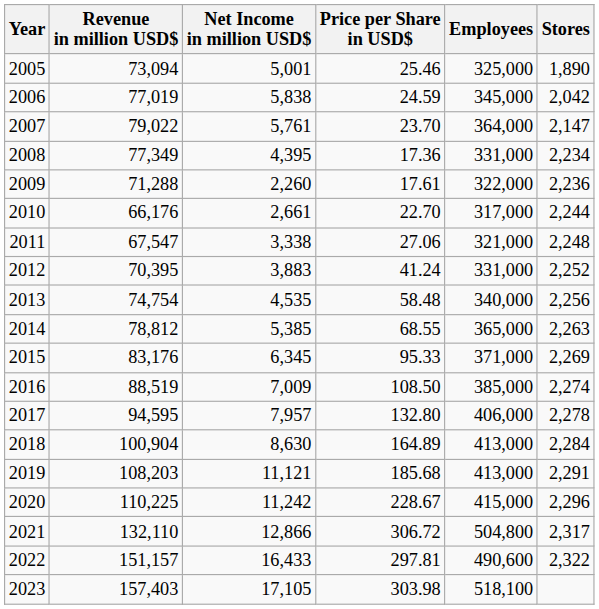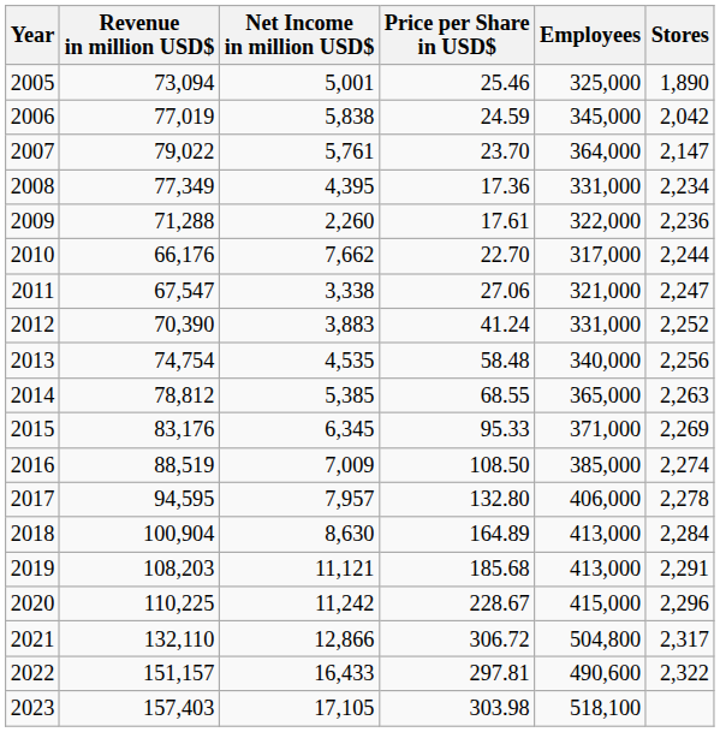 <table class="wikitable float-left" style="text-align: right;">
 <tr>
 <th>Year</th>
 <th>Revenue<br>in million USD$</th>
 <th>Net Income<br>in million USD$</th>
 <th>Price per Share<br>in USD$</th>
 <th>Employees</th>
 <th>Stores</th>
 </tr>
 <tr>
 <td>2005</td>
 <td>73,094</td>
 <td>5,001</td>
 <td>25.46</td>
 <td>325,000</td>
 <td>1,890</td>
 </tr>
 <tr>
 <td>2006</td>
 <td>77,019</td>
 <td>5,838</td>
 <td>24.59</td>
 <td>345,000</td>
 <td>2,042</td>
 </tr>
 <tr>
 <td>2007</td>
 <td>79,022</td>
 <td>5,761</td>
 <td>23.70</td>
 <td>364,000</td>
 <td>2,147</td>
 </tr>
 <tr>
 <td>2008</td>
 <td>77,349</td>
 <td>4,395</td>
 <td>17.36</td>
 <td>331,000</td>
 <td>2,234</td>
 </tr>
 <tr>
 <td>2009</td>
 <td>71,288</td>
 <td>2,260</td>
 <td>17.61</td>
 <td>322,000</td>
 <td>2,236</td>
 </tr>
 <tr>
 <td>2010</td>
 <td>66,176</td>
-<td>2,661</td>
+<td>7,662</td>
 <td>22.70</td>
 <td>317,000</td>
 <td>2,244</td>
 </tr>
 <tr>
 <td>2011</td>
 <td>67,547</td>
 <td>3,338</td>
 <td>27.06</td>
 <td>321,000</td>
-<td>2,248</td>
+<td>2,247</td>
 </tr>
 <tr>
 <td>2012</td>
-<td>70,395</td>
+<td>70,390</td>
 <td>3,883</td>
 <td>41.24</td>
 <td>331,000</td>
 <td>2,252</td>
 </tr>
 <tr>
 <td>2013</td>
 <td>74,754</td>
 <td>4,535</td>
 <td>58.48</td>
 <td>340,000</td>
 <td>2,256</td>
 </tr>
 <tr>
 <td>2014</td>
 <td>78,812</td>
 <td>5,385</td>
 <td>68.55</td>
 <td>365,000</td>
 <td>2,263</td>
 </tr>
 <tr>
 <td>2015</td>
 <td>83,176</td>
 <td>6,345</td>
 <td>95.33</td>
 <td>371,000</td>
 <td>2,269</td>
 </tr>
 <tr>
 <td>2016</td>
 <td>88,519</td>
 <td>7,009</td>
 <td>108.50</td>
 <td>385,000</td>
 <td>2,274</td>
 </tr>
 <tr>
 <td>2017</td>
 <td>94,595</td>
 <td>7,957</td>
 <td>132.80</td>
 <td>406,000</td>
 <td>2,278</td>
 </tr>
 <tr>
 <td>2018</td>
 <td>100,904</td>
 <td>8,630</td>
 <td>164.89</td>
 <td>413,000</td>
 <td>2,284</td>
 </tr>
 <tr>
 <td>2019</td>
 <td>108,203</td>
 <td>11,121</td>
 <td>185.68</td>
 <td>413,000</td>
 <td>2,291</td>
 </tr>
 <tr>
 <td>2020</td>
 <td>110,225</td>
 <td>11,242</td>
 <td>228.67</td>
 <td>415,000</td>
 <td>2,296</td>
 </tr>
 <tr>
 <td>2021</td>
 <td>132,110</td>
 <td>12,866</td>
 <td>306.72</td>
 <td>504,800</td>
 <td>2,317</td>
 </tr>
 <tr>
 <td>2022</td>
 <td>151,157</td>
 <td>16,433</td>
 <td>297.81</td>
 <td>490,600</td>
 <td>2,322</td>
 </tr>
 <tr>
 <td>2023</td>
 <td>157,403</td>
 <td>17,105</td>
 <td>303.98</td>
 <td>518,100</td>
 <td></td>
 </tr>
 </table>
